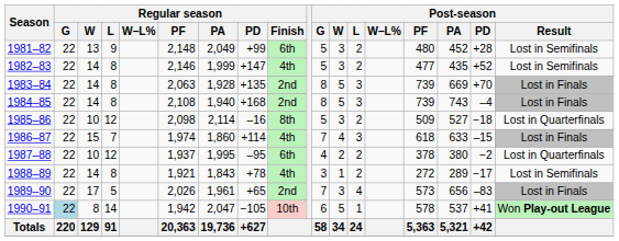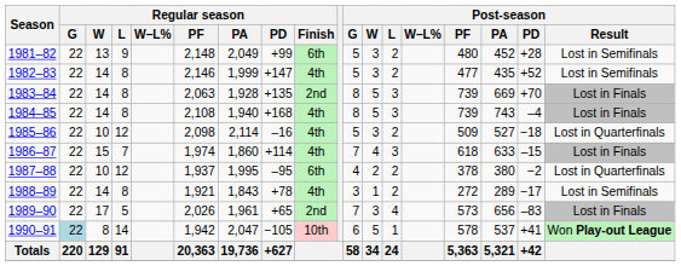 <table class="wikitable"  style="text-align:right; font-size:100%;">
 <tr>
 <th rowspan=2>Season</th>
 <th colspan=8>Regular season</th>
 <th rowspan=12></th>
 <th colspan=8>Post-season</th>
 </tr>
 <tr>
 <th data-sort-type="number">G</th>
 <th data-sort-type="number">W</th>
 <th data-sort-type="number">L</th>
 <th data-sort-type="number">W–L%</th>
 <th data-sort-type="number">PF</th>
 <th data-sort-type="number">PA</th>
 <th data-sort-type="number">PD</th>
 <th>Finish</th>
 <th data-sort-type="number">G</th>
 <th data-sort-type="number">W</th>
 <th data-sort-type="number">L</th>
 <th data-sort-type="number">W–L%</th>
 <th data-sort-type="number">PF</th>
 <th data-sort-type="number">PA</th>
 <th data-sort-type="number">PD</th>
 <th>Result</th>
 </tr>
 <tr>
 <td><a href='#'>1981–82</a></td>
 <td>22</td>
 <td>13</td>
 <td>9</td>
 <td></td>
 <td>2,148</td>
 <td>2,049</td>
 <td>+99</td>
 <td align="center" style="background:#BBF3BB">6th</td>
 <td>5</td>
 <td>3</td>
 <td>2</td>
 <td></td>
 <td>480</td>
 <td>452</td>
 <td>+28</td>
 <td align="center">Lost in Semifinals</td>
 </tr>
 <tr>
 <td><a href='#'>1982–83</a></td>
 <td>22</td>
 <td>14</td>
 <td>8</td>
 <td></td>
 <td>2,146</td>
 <td>1,999</td>
 <td>+147</td>
 <td align="center" style="background:#BBF3BB">4th</td>
 <td>5</td>
 <td>3</td>
 <td>2</td>
 <td></td>
 <td>477</td>
 <td>435</td>
 <td>+52</td>
 <td align="center">Lost in Semifinals</td>
 </tr>
 <tr>
 <td><a href='#'>1983–84</a></td>
 <td>22</td>
 <td>14</td>
 <td>8</td>
 <td></td>
 <td>2,063</td>
 <td>1,928</td>
 <td>+135</td>
 <td align="center" style="background:#BBF3BB">2nd</td>
 <td>8</td>
 <td>5</td>
 <td>3</td>
 <td></td>
 <td>739</td>
 <td>669</td>
 <td>+70</td>
 <td align="center" style="background:silver;">Lost in Finals</td>
 </tr>
 <tr>
 <td><a href='#'>1984–85</a></td>
 <td>22</td>
 <td>14</td>
 <td>8</td>
 <td></td>
 <td>2,108</td>
 <td>1,940</td>
 <td>+168</td>
-<td align="center" style="background:#BBF3BB">2nd</td>
+<td align="center" style="background:#BBF3BB">4th</td>
 <td>8</td>
 <td>5</td>
 <td>3</td>
 <td></td>
 <td>739</td>
 <td>743</td>
 <td>–4</td>
 <td align="center" style="background:silver;">Lost in Finals</td>
 </tr>
 <tr>
 <td><a href='#'>1985–86</a></td>
 <td>22</td>
 <td>10</td>
 <td>12</td>
 <td></td>
 <td>2,098</td>
 <td>2,114</td>
 <td>–16</td>
-<td align="center" style="background:#BBF3BB">8th</td>
+<td align="center" style="background:#BBF3BB">4th</td>
 <td>5</td>
 <td>3</td>
 <td>2</td>
 <td></td>
 <td>509</td>
 <td>527</td>
 <td>−18</td>
 <td align="center">Lost in Quarterfinals</td>
 </tr>
 <tr>
 <td><a href='#'>1986–87</a></td>
 <td>22</td>
 <td>15</td>
 <td>7</td>
 <td></td>
 <td>1,974</td>
 <td>1,860</td>
 <td>+114</td>
 <td align="center" style="background:#BBF3BB">4th</td>
 <td>7</td>
 <td>4</td>
 <td>3</td>
 <td></td>
 <td>618</td>
 <td>633</td>
 <td>–15</td>
 <td align="center" style="background:silver;">Lost in Finals</td>
 </tr>
 <tr>
 <td><a href='#'>1987–88</a></td>
 <td>22</td>
 <td>10</td>
 <td>12</td>
 <td></td>
 <td>1,937</td>
 <td>1,995</td>
 <td>–95</td>
 <td align="center" style="background:#BBF3BB">6th</td>
 <td>4</td>
 <td>2</td>
 <td>2</td>
 <td></td>
 <td>378</td>
 <td>380</td>
 <td>−2</td>
 <td align="center">Lost in Quarterfinals</td>
 </tr>
 <tr>
 <td><a href='#'>1988–89</a></td>
 <td>22</td>
 <td>14</td>
 <td>8</td>
 <td></td>
 <td>1,921</td>
 <td>1,843</td>
 <td>+78</td>
 <td align="center" style="background:#BBF3BB">4th</td>
 <td>3</td>
 <td>1</td>
 <td>2</td>
 <td></td>
 <td>272</td>
 <td>289</td>
 <td>−17</td>
 <td align="center">Lost in Semifinals</td>
 </tr>
 <tr>
 <td><a href='#'>1989–90</a></td>
 <td>22</td>
 <td>17</td>
 <td>5</td>
 <td></td>
 <td>2,026</td>
 <td>1,961</td>
 <td>+65</td>
 <td align="center" style="background:#BBF3BB">2nd</td>
 <td>7</td>
 <td>3</td>
 <td>4</td>
 <td></td>
 <td>573</td>
 <td>656</td>
 <td>–83</td>
 <td align="center" style="background:silver;">Lost in Finals</td>
 </tr>
 <tr>
 <td><a href='#'>1990–91</a></td>
 <td style="background: lightblue;">22</td>
 <td>8</td>
 <td>14</td>
 <td></td>
 <td>1,942</td>
 <td>2,047</td>
 <td>−105</td>
 <td align="center" style="background:#FFCCCC">10th</td>
 <td>6</td>
 <td>5</td>
 <td>1</td>
 <td></td>
 <td>578</td>
 <td>537</td>
 <td>+41</td>
 <td align="center" style="background:#BBF3BB">Won <strong>Play-out League</strong></td>
 </tr>
 <tr>
 <th>Totals</th>
 <th>220</th>
 <th>129</th>
 <th>91</th>
 <th></th>
 <th>20,363</th>
 <th>19,736</th>
 <th>+627</th>
 <th colspan=2></th>
 <th>58</th>
 <th>34</th>
 <th>24</th>
 <th></th>
 <th>5,363</th>
 <th>5,321</th>
 <th>+42</th>
 <th></th>
 </tr>
 <tr>
 </tr>
 </table>
